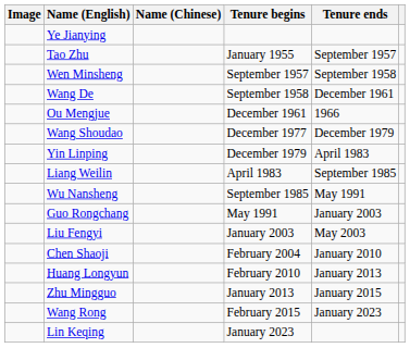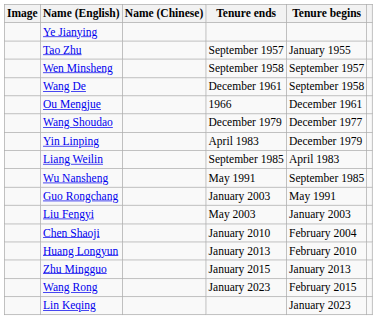 <table class="wikitable">
 <tr>
 <th>Image</th>
 <th>Name (English)</th>
 <th>Name (Chinese)</th>
+<th>Tenure ends</th>
 <th>Tenure begins</th>
-<th>Tenure ends</th>
 <th></th>
 </tr>
 <tr>
 <td></td>
 <td><a href='#'>Ye Jianying</a></td>
 <td></td>
 <td></td>
 <td></td>
 <td></td>
 </tr>
 <tr>
 <td></td>
 <td><a href='#'>Tao Zhu</a></td>
 <td></td>
+<td>September 1957</td>
 <td>January 1955</td>
-<td>September 1957</td>
 <td></td>
 </tr>
 <tr>
 <td></td>
 <td><a href='#'>Wen Minsheng</a></td>
 <td></td>
+<td>September 1958</td>
 <td>September 1957</td>
-<td>September 1958</td>
 <td></td>
 </tr>
 <tr>
 <td></td>
 <td><a href='#'>Wang De</a></td>
 <td></td>
+<td>December 1961</td>
 <td>September 1958</td>
-<td>December 1961</td>
 <td></td>
 </tr>
 <tr>
 <td></td>
 <td><a href='#'>Ou Mengjue</a></td>
 <td></td>
+<td>1966</td>
 <td>December 1961</td>
-<td>1966</td>
 <td></td>
 </tr>
 <tr>
 <td></td>
 <td><a href='#'>Wang Shoudao</a></td>
 <td></td>
+<td>December 1979</td>
 <td>December 1977</td>
-<td>December 1979</td>
 <td></td>
 </tr>
 <tr>
 <td></td>
 <td><a href='#'>Yin Linping</a></td>
 <td></td>
+<td>April 1983</td>
 <td>December 1979</td>
-<td>April 1983</td>
 <td></td>
 </tr>
 <tr>
 <td></td>
 <td><a href='#'>Liang Weilin</a></td>
 <td></td>
+<td>September 1985</td>
 <td>April 1983</td>
-<td>September 1985</td>
 <td></td>
 </tr>
 <tr>
 <td></td>
 <td><a href='#'>Wu Nansheng</a></td>
 <td></td>
+<td>May 1991</td>
 <td>September 1985</td>
-<td>May 1991</td>
 <td></td>
 </tr>
 <tr>
 <td></td>
 <td><a href='#'>Guo Rongchang</a></td>
 <td></td>
+<td>January 2003</td>
 <td>May 1991</td>
-<td>January 2003</td>
 <td></td>
 </tr>
 <tr>
 <td></td>
 <td><a href='#'>Liu Fengyi</a></td>
 <td></td>
+<td>May 2003</td>
 <td>January 2003</td>
-<td>May 2003</td>
 <td></td>
 </tr>
 <tr>
 <td></td>
 <td><a href='#'>Chen Shaoji</a></td>
 <td></td>
+<td>January 2010</td>
 <td>February 2004</td>
-<td>January 2010</td>
 <td></td>
 </tr>
 <tr>
 <td></td>
 <td><a href='#'>Huang Longyun</a></td>
 <td></td>
+<td>January 2013</td>
 <td>February 2010</td>
-<td>January 2013</td>
 <td></td>
 </tr>
 <tr>
 <td></td>
 <td><a href='#'>Zhu Mingguo</a></td>
 <td></td>
+<td>January 2015</td>
 <td>January 2013</td>
-<td>January 2015</td>
 <td></td>
 </tr>
 <tr>
 <td></td>
 <td><a href='#'>Wang Rong</a></td>
 <td></td>
+<td>January 2023</td>
 <td>February 2015</td>
-<td>January 2023</td>
 <td></td>
 </tr>
 <tr>
 <td></td>
 <td><a href='#'>Lin Keqing</a></td>
 <td></td>
+<td></td>
 <td>January 2023</td>
-<td></td>
 <td></td>
 </tr>
 </table>
